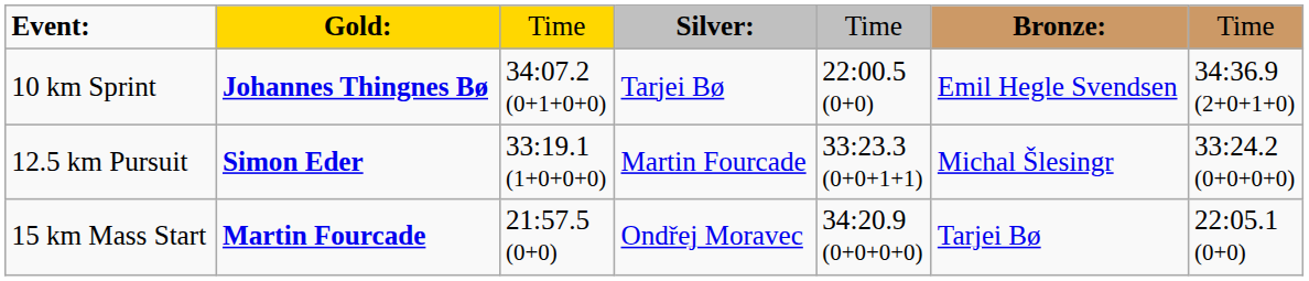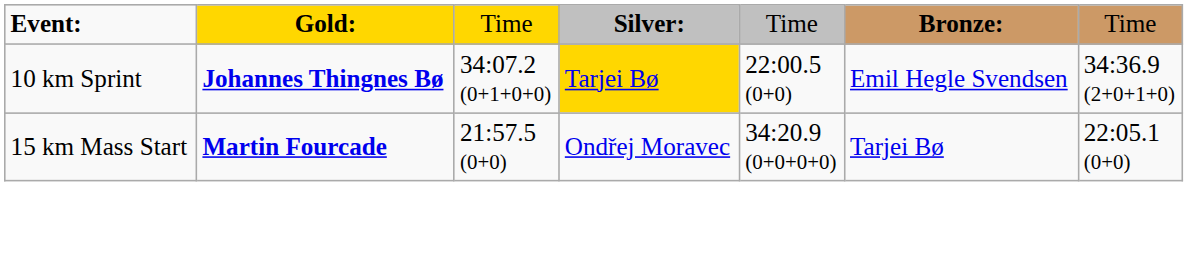 <table class="wikitable" width=85%>
 <tr>
 <td><strong>Event:</strong></td>
 <td style="text-align:center;background-color:gold;"><strong>Gold:</strong></td>
 <td style="text-align:center;background-color:gold;">Time</td>
 <td style="text-align:center;background-color:silver;"><strong>Silver:</strong></td>
 <td style="text-align:center;background-color:silver;">Time</td>
 <td style="text-align:center;background-color:#CC9966;"><strong>Bronze:</strong></td>
 <td style="text-align:center;background-color:#CC9966;">Time</td>
 </tr>
 <tr>
 <td>10 km Sprint<br></td>
 <td><strong><a href='#'>Johannes Thingnes Bø</a></strong><br><small></small></td>
 <td>34:07.2<br><small>(0+1+0+0)</small></td>
-<td><a href='#'>Tarjei Bø</a><br><small></small></td>
+<td style="background: gold;"><a href='#'>Tarjei Bø</a><br><small></small></td>
 <td>22:00.5<br><small>(0+0)</small></td>
 <td><a href='#'>Emil Hegle Svendsen</a><br><small></small></td>
 <td>34:36.9<br><small>(2+0+1+0)</small></td>
-</tr>
-<tr>
-<td>12.5 km Pursuit<br></td>
-<td><strong><a href='#'>Simon Eder</a></strong><br><small></small></td>
-<td>33:19.1<br><small>(1+0+0+0)</small></td>
-<td><a href='#'>Martin Fourcade</a><br><small></small></td>
-<td>33:23.3<br><small>(0+0+1+1)</small></td>
-<td><a href='#'>Michal Šlesingr</a><br><small></small></td>
-<td>33:24.2<br><small>(0+0+0+0)</small></td>
 </tr>
 <tr>
 <td>15 km Mass Start<br></td>
 <td><strong><a href='#'>Martin Fourcade</a></strong><br><small></small></td>
 <td>21:57.5<br><small>(0+0)</small></td>
 <td><a href='#'>Ondřej Moravec</a><br><small></small></td>
 <td>34:20.9<br><small>(0+0+0+0)</small></td>
 <td><a href='#'>Tarjei Bø</a><br><small></small></td>
 <td>22:05.1<br><small>(0+0)</small></td>
 </tr>
 </table>
